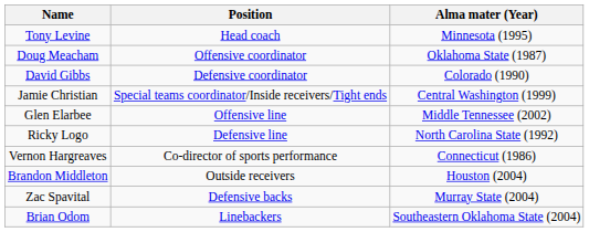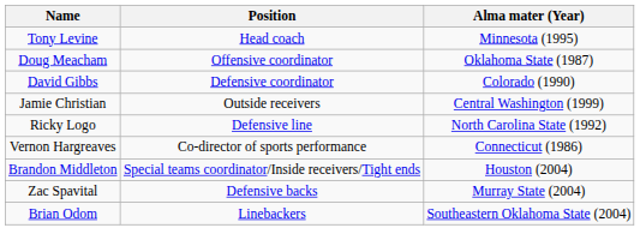 <table class="wikitable">
 <tr>
 <th>Name</th>
 <th>Position</th>
 <th>Alma mater (Year)</th>
 </tr>
 <tr align="center">
 <td><a href='#'>Tony Levine</a></td>
 <td><a href='#'>Head coach</a></td>
 <td><a href='#'>Minnesota</a> (1995)</td>
 </tr>
 <tr align="center">
 <td><a href='#'>Doug Meacham</a></td>
 <td><a href='#'>Offensive coordinator</a></td>
 <td><a href='#'>Oklahoma State</a> (1987)</td>
 </tr>
 <tr align="center">
 <td><a href='#'>David Gibbs</a></td>
 <td><a href='#'>Defensive coordinator</a></td>
 <td><a href='#'>Colorado</a> (1990)</td>
 </tr>
 <tr align="center">
 <td>Jamie Christian</td>
-<td><a href='#'>Special teams coordinator</a>/Inside receivers/<a href='#'>Tight ends</a></td>
+<td>Outside receivers</td>
 <td><a href='#'>Central Washington</a> (1999)</td>
-</tr>
-<tr align="center">
-<td>Glen Elarbee</td>
-<td><a href='#'>Offensive line</a></td>
-<td><a href='#'>Middle Tennessee</a> (2002)</td>
 </tr>
 <tr align="center">
 <td>Ricky Logo</td>
 <td><a href='#'>Defensive line</a></td>
 <td><a href='#'>North Carolina State</a> (1992)</td>
 </tr>
 <tr align="center">
 <td>Vernon Hargreaves</td>
 <td>Co-director of sports performance</td>
 <td><a href='#'>Connecticut</a> (1986)</td>
 </tr>
 <tr align="center">
 <td><a href='#'>Brandon Middleton</a></td>
-<td>Outside receivers</td>
+<td><a href='#'>Special teams coordinator</a>/Inside receivers/<a href='#'>Tight ends</a></td>
 <td><a href='#'>Houston</a> (2004)</td>
 </tr>
 <tr align="center">
 <td>Zac Spavital</td>
 <td><a href='#'>Defensive backs</a></td>
 <td><a href='#'>Murray State</a> (2004)</td>
 </tr>
 <tr align="center">
 <td><a href='#'>Brian Odom</a></td>
 <td><a href='#'>Linebackers</a></td>
 <td><a href='#'>Southeastern Oklahoma State</a> (2004)</td>
 </tr>
 </table>
